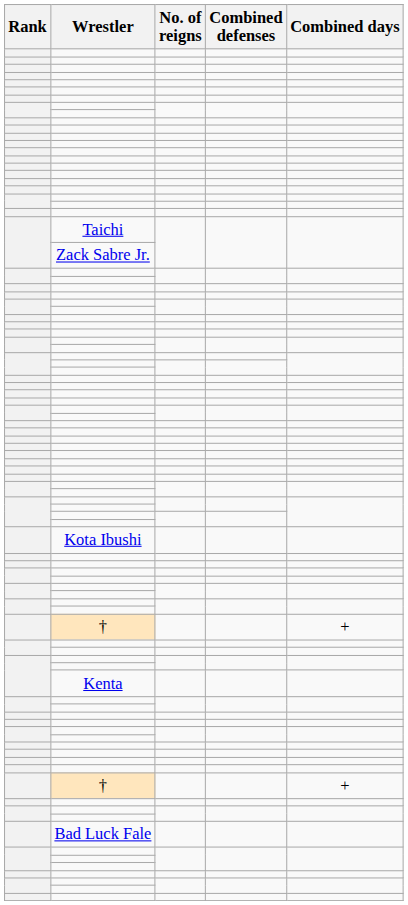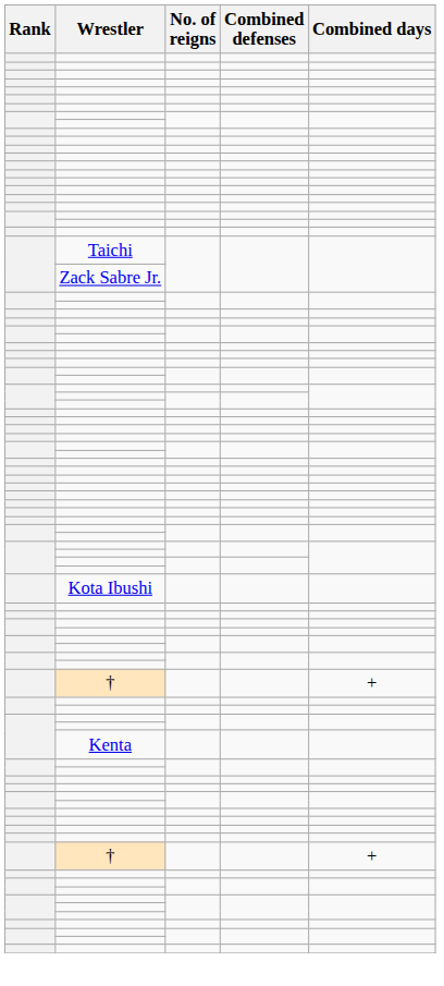 <table class="wikitable sortable" style="text-align:center;">
 <tr>
 <th>Rank</th>
 <th>Wrestler</th>
 <th>No. of<br>reigns</th>
 <th>Combined<br>defenses</th>
 <th>Combined days</th>
 </tr>
 <tr>
 <th></th>
 <td></td>
 <td></td>
 <td></td>
 <td></td>
 </tr>
 <tr>
 <th></th>
 <td></td>
 <td></td>
 <td></td>
 <td></td>
 </tr>
 <tr>
 <th></th>
 <td></td>
 <td></td>
 <td></td>
 <td></td>
 </tr>
 <tr>
 <th></th>
 <td></td>
 <td></td>
 <td></td>
 <td></td>
 </tr>
 <tr>
 <th></th>
 <td></td>
 <td></td>
 <td></td>
 <td></td>
 </tr>
 <tr>
 <th></th>
 <td></td>
 <td></td>
 <td></td>
 <td></td>
 </tr>
 <tr>
 <th></th>
 <td></td>
 <td></td>
 <td></td>
 <td></td>
 </tr>
 <tr>
 <th rowspan=2></th>
 <td></td>
 <td rowspan=2></td>
 <td rowspan=2></td>
 <td rowspan=2></td>
 </tr>
 <tr>
 <td></td>
 </tr>
 <tr>
 <th></th>
 <td></td>
 <td></td>
 <td></td>
 <td></td>
 </tr>
 <tr>
 <th></th>
 <td></td>
 <td></td>
 <td></td>
 <td></td>
 </tr>
 <tr>
 <th></th>
 <td></td>
 <td></td>
 <td></td>
 <td></td>
 </tr>
 <tr>
 <th></th>
 <td></td>
 <td></td>
 <td></td>
 <td></td>
 </tr>
 <tr>
 <th></th>
 <td></td>
 <td></td>
 <td></td>
 <td></td>
 </tr>
 <tr>
 <th></th>
 <td></td>
 <td></td>
 <td></td>
 <td></td>
 </tr>
 <tr>
 <th></th>
 <td></td>
 <td></td>
 <td></td>
 <td></td>
 </tr>
 <tr>
 <th></th>
 <td></td>
 <td></td>
 <td></td>
 <td></td>
 </tr>
 <tr>
 <th></th>
 <td></td>
 <td></td>
 <td></td>
 <td></td>
 </tr>
 <tr>
 <th></th>
 <td></td>
 <td></td>
 <td></td>
 <td></td>
 </tr>
 <tr>
 <th rowspan=2></th>
 <td></td>
 <td></td>
 <td></td>
 <td></td>
 </tr>
 <tr>
 <td></td>
 <td></td>
 <td></td>
 <td></td>
 </tr>
 <tr>
 <th></th>
 <td></td>
 <td></td>
 <td></td>
 <td></td>
 </tr>
 <tr>
 <th rowspan=2></th>
 <td><a href='#'>Taichi</a></td>
 <td rowspan=2></td>
 <td rowspan=2></td>
 <td rowspan=2></td>
 </tr>
 <tr>
 <td><a href='#'>Zack Sabre Jr.</a></td>
 </tr>
 <tr>
 <th rowspan=2></th>
 <td></td>
 <td rowspan=2></td>
 <td rowspan=2></td>
 <td rowspan=2></td>
 </tr>
 <tr>
 <td></td>
 </tr>
 <tr>
 <th></th>
 <td></td>
 <td></td>
 <td></td>
 <td></td>
 </tr>
 <tr>
 <th></th>
 <td></td>
 <td></td>
 <td></td>
 <td></td>
 </tr>
 <tr>
 <th rowspan=2></th>
 <td></td>
 <td rowspan=2></td>
 <td rowspan=2></td>
 <td rowspan=2></td>
 </tr>
 <tr>
 <td></td>
 </tr>
 <tr>
 <th></th>
 <td></td>
 <td></td>
 <td></td>
 <td></td>
 </tr>
 <tr>
 <th></th>
 <td></td>
 <td></td>
 <td></td>
 <td></td>
 </tr>
 <tr>
 <th></th>
 <td></td>
 <td></td>
 <td></td>
 <td></td>
 </tr>
 <tr>
 <th rowspan=2></th>
 <td></td>
 <td rowspan=2></td>
 <td rowspan=2></td>
 <td rowspan=2></td>
 </tr>
 <tr>
 <td></td>
 </tr>
 <tr>
 <th rowspan=3></th>
 <td></td>
 <td></td>
 <td></td>
 <td rowspan=3></td>
 </tr>
 <tr>
 <td></td>
 <td rowspan=2></td>
 <td rowspan=2></td>
 </tr>
 <tr>
 <td></td>
 </tr>
 <tr>
 <th></th>
 <td></td>
 <td></td>
 <td></td>
 <td></td>
 </tr>
 <tr>
 <th></th>
 <td></td>
 <td></td>
 <td></td>
 <td></td>
 </tr>
 <tr>
 <th></th>
 <td></td>
 <td></td>
 <td></td>
 <td></td>
 </tr>
 <tr>
 <th></th>
 <td></td>
 <td></td>
 <td></td>
 <td></td>
 </tr>
 <tr>
 <th rowspan=2></th>
 <td></td>
 <td rowspan=2></td>
 <td rowspan=2></td>
 <td rowspan=2></td>
 </tr>
 <tr>
 <td></td>
 </tr>
 <tr>
 <th></th>
 <td></td>
 <td></td>
 <td></td>
 <td></td>
 </tr>
 <tr>
 <th></th>
 <td></td>
 <td></td>
 <td></td>
 <td></td>
 </tr>
 <tr>
 <th></th>
 <td></td>
 <td></td>
 <td></td>
 <td></td>
 </tr>
 <tr>
 <th></th>
 <td></td>
 <td></td>
 <td></td>
 <td></td>
 </tr>
 <tr>
 <th></th>
 <td></td>
 <td></td>
 <td></td>
 <td></td>
 </tr>
 <tr>
 <th></th>
 <td></td>
 <td></td>
 <td></td>
 <td></td>
 </tr>
 <tr>
 <th></th>
 <td></td>
 <td></td>
 <td></td>
 <td></td>
 </tr>
 <tr>
 <th></th>
 <td></td>
 <td></td>
 <td></td>
 <td></td>
 </tr>
 <tr>
 <th rowspan=2></th>
 <td></td>
 <td rowspan=2></td>
 <td rowspan=2></td>
 <td rowspan=2></td>
 </tr>
 <tr>
 <td></td>
 </tr>
 <tr>
 <th rowspan=4></th>
 <td></td>
 <td rowspan=2></td>
 <td rowspan=2></td>
 <td rowspan=4></td>
 </tr>
 <tr>
 <td></td>
 </tr>
 <tr>
 <td></td>
 <td rowspan=2></td>
 <td rowspan=2></td>
 </tr>
 <tr>
 <td></td>
 </tr>
 <tr>
 <th></th>
 <td><a href='#'>Kota Ibushi</a></td>
 <td></td>
 <td></td>
 <td></td>
 </tr>
 <tr>
 <th></th>
 <td></td>
 <td></td>
 <td></td>
 <td></td>
 </tr>
 <tr>
 <th></th>
 <td></td>
 <td></td>
 <td></td>
 <td></td>
 </tr>
 <tr>
 <th rowspan=2></th>
 <td></td>
 <td></td>
 <td></td>
 <td></td>
 </tr>
 <tr>
 <td></td>
 <td></td>
 <td></td>
 <td></td>
 </tr>
 <tr>
 <th rowspan=2></th>
 <td></td>
 <td rowspan=2></td>
 <td rowspan=2></td>
 <td rowspan=2></td>
 </tr>
 <tr>
 <td></td>
 </tr>
 <tr>
 <th rowspan=2></th>
 <td></td>
 <td rowspan=2></td>
 <td rowspan=2></td>
 <td rowspan=2></td>
 </tr>
 <tr>
 <td></td>
 </tr>
 <tr>
 <th></th>
 <td style="background:#ffe6bd;"> †</td>
 <td></td>
 <td></td>
 <td>+</td>
 </tr>
 <tr>
 <th rowspan=2></th>
 <td></td>
 <td></td>
 <td></td>
 <td></td>
 </tr>
 <tr>
 <td></td>
 <td></td>
 <td></td>
 <td></td>
 </tr>
 <tr>
 <th rowspan=3></th>
 <td></td>
 <td rowspan=2></td>
 <td rowspan=2></td>
 <td rowspan=2></td>
 </tr>
 <tr>
 <td></td>
 </tr>
 <tr>
 <td><a href='#'>Kenta</a></td>
 <td></td>
 <td></td>
 <td></td>
 </tr>
 <tr>
 <th rowspan=2></th>
 <td></td>
 <td rowspan=2></td>
 <td rowspan=2></td>
 <td rowspan=2></td>
 </tr>
 <tr>
 <td></td>
 </tr>
 <tr>
 <th></th>
 <td></td>
 <td></td>
 <td></td>
 <td></td>
 </tr>
 <tr>
 <th></th>
 <td></td>
 <td></td>
 <td></td>
 <td></td>
 </tr>
 <tr>
 <th rowspan=2></th>
 <td></td>
 <td rowspan=2></td>
 <td rowspan=2></td>
 <td rowspan=2></td>
 </tr>
 <tr>
 <td></td>
 </tr>
 <tr>
 <th></th>
 <td></td>
 <td></td>
 <td></td>
 <td></td>
 </tr>
 <tr>
 <th></th>
 <td></td>
 <td></td>
 <td></td>
 <td></td>
 </tr>
 <tr>
 <th></th>
 <td></td>
 <td></td>
 <td></td>
 <td></td>
 </tr>
 <tr>
 <th></th>
 <td></td>
 <td></td>
 <td></td>
 <td></td>
 </tr>
 <tr>
 <th></th>
 <td style="background:#ffe6bd;"> †</td>
 <td></td>
 <td></td>
 <td>+</td>
 </tr>
 <tr>
 <th></th>
 <td></td>
 <td></td>
 <td></td>
 <td></td>
 </tr>
 <tr>
 <th rowspan=2></th>
 <td></td>
 <td rowspan=2></td>
 <td rowspan=2></td>
 <td rowspan=2></td>
 </tr>
 <tr>
 <td></td>
 </tr>
 <tr>
-<th></th>
-<td><a href='#'>Bad Luck Fale</a></td>
-<td></td>
-<td></td>
-<td></td>
-</tr>
-<tr>
 <th rowspan=3></th>
 <td></td>
 <td rowspan=3></td>
 <td rowspan=3></td>
 <td rowspan=3></td>
 </tr>
 <tr>
 <td></td>
 </tr>
 <tr>
 <td></td>
 </tr>
 <tr>
 <th></th>
 <td></td>
 <td></td>
 <td></td>
 <td></td>
 </tr>
 <tr>
 <th rowspan=2></th>
 <td></td>
 <td rowspan=2></td>
 <td rowspan=2></td>
 <td rowspan=2></td>
 </tr>
 <tr>
 <td></td>
 </tr>
 <tr>
 <th></th>
 <td></td>
 <td></td>
 <td></td>
 <td></td>
 </tr>
 </table>
